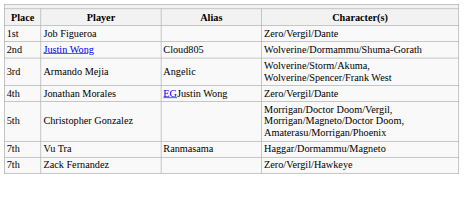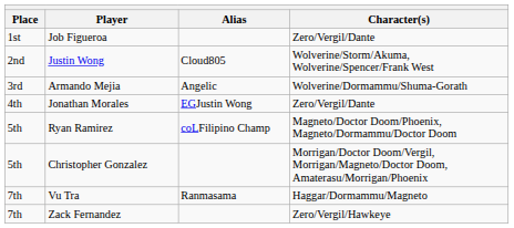 <table class="wikitable">
 <tr>
 <th colspan=4></th>
 </tr>
 <tr>
 <th style="width:50px;">Place</th>
 <th style="width:180px;">Player</th>
 <th style="width:150px;">Alias</th>
 <th style="width:300px;">Character(s)</th>
 </tr>
 <tr>
 <td>1st</td>
 <td> Job Figueroa</td>
 <td></td>
 <td>Zero/Vergil/Dante</td>
 </tr>
 <tr>
 <td>2nd</td>
 <td> <a href='#'>Justin Wong</a></td>
 <td>Cloud805</td>
-<td>Wolverine/Dormammu/Shuma-Gorath</td>
+<td>Wolverine/Storm/Akuma, Wolverine/Spencer/Frank West</td>
 </tr>
 <tr>
 <td>3rd</td>
 <td> Armando Mejia</td>
 <td>Angelic</td>
-<td>Wolverine/Storm/Akuma, Wolverine/Spencer/Frank West</td>
+<td>Wolverine/Dormammu/Shuma-Gorath</td>
 </tr>
 <tr>
 <td>4th</td>
 <td> Jonathan Morales</td>
 <td><a href='#'>EG</a>Justin Wong</td>
 <td>Zero/Vergil/Dante</td>
+</tr>
+<tr>
+<td>5th</td>
+<td> Ryan Ramirez</td>
+<td><a href='#'>coL</a>Filipino Champ</td>
+<td>Magneto/Doctor Doom/Phoenix, Magneto/Dormammu/Doctor Doom</td>
 </tr>
 <tr>
 <td>5th</td>
 <td> Christopher Gonzalez</td>
 <td></td>
 <td>Morrigan/Doctor Doom/Vergil, Morrigan/Magneto/Doctor Doom, Amaterasu/Morrigan/Phoenix</td>
 </tr>
 <tr>
 <td>7th</td>
 <td> Vu Tra</td>
 <td>Ranmasama</td>
 <td>Haggar/Dormammu/Magneto</td>
 </tr>
 <tr>
 <td>7th</td>
 <td> Zack Fernandez</td>
 <td></td>
 <td>Zero/Vergil/Hawkeye</td>
 </tr>
 </table>
